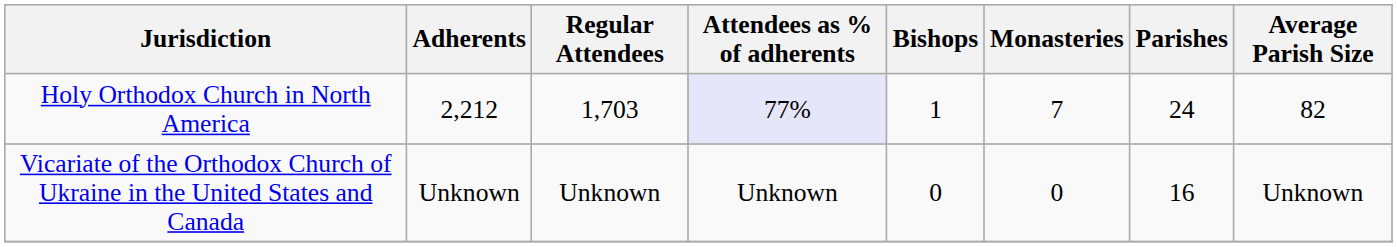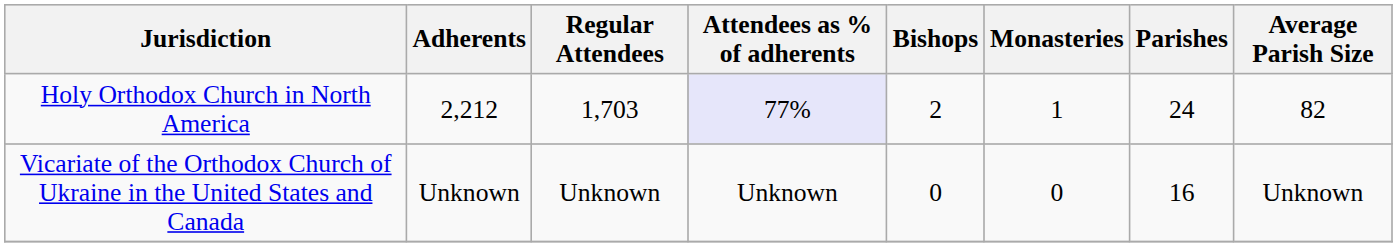 <table class="wikitable sortable">
 <tr>
 <th>Jurisdiction</th>
 <th data-sort-type="number">Adherents</th>
 <th data-sort-type="number">Regular Attendees</th>
 <th data-sort-type="number">Attendees as % of adherents</th>
 <th data-sort-type="number">Bishops</th>
 <th data-sort-type="number">Monasteries</th>
 <th data-sort-type="number">Parishes</th>
 <th data-sort-type="number">Average Parish Size</th>
 </tr>
 <tr ALIGN=center |>
 <td><a href='#'>Holy Orthodox Church in North America</a></td>
 <td align="center">2,212</td>
 <td align="center">1,703</td>
 <td align="center" style="background: lavender;">77%</td>
+<td align="center">2</td>
 <td align="center">1</td>
-<td align="center">7</td>
 <td align="center">24</td>
 <td align="center">82</td>
 </tr>
 <tr ALIGN=center |>
 <td><a href='#'>Vicariate of the Orthodox Church of Ukraine in the United States and Canada</a></td>
 <td align="center">Unknown</td>
 <td align="center">Unknown</td>
 <td align="center">Unknown</td>
 <td align="center">0</td>
 <td align="center">0</td>
 <td align="center">16</td>
 <td align="center">Unknown</td>
 </tr>
 <tr ALIGN=center |>
 </tr>
 </table>
